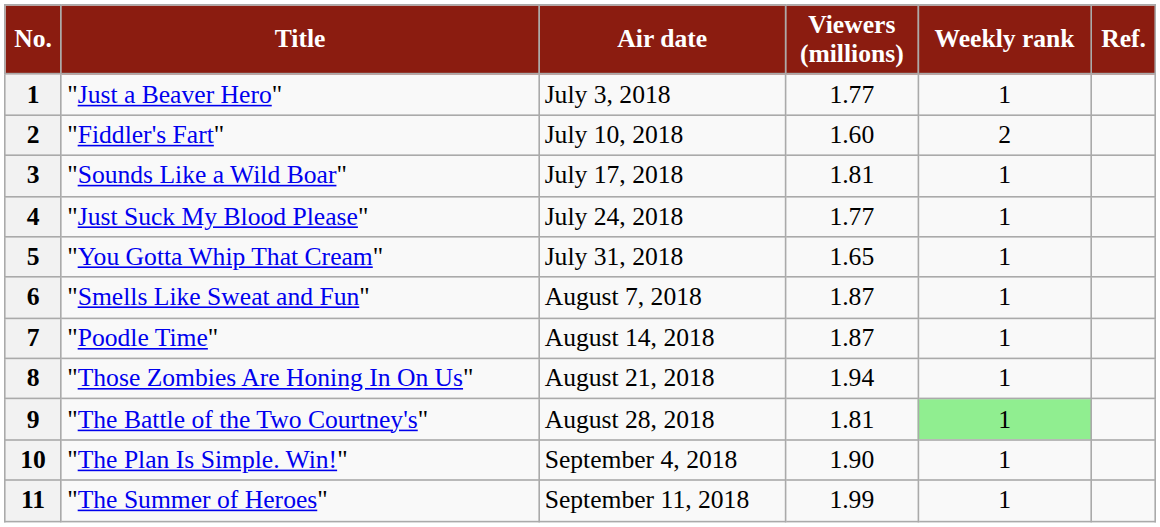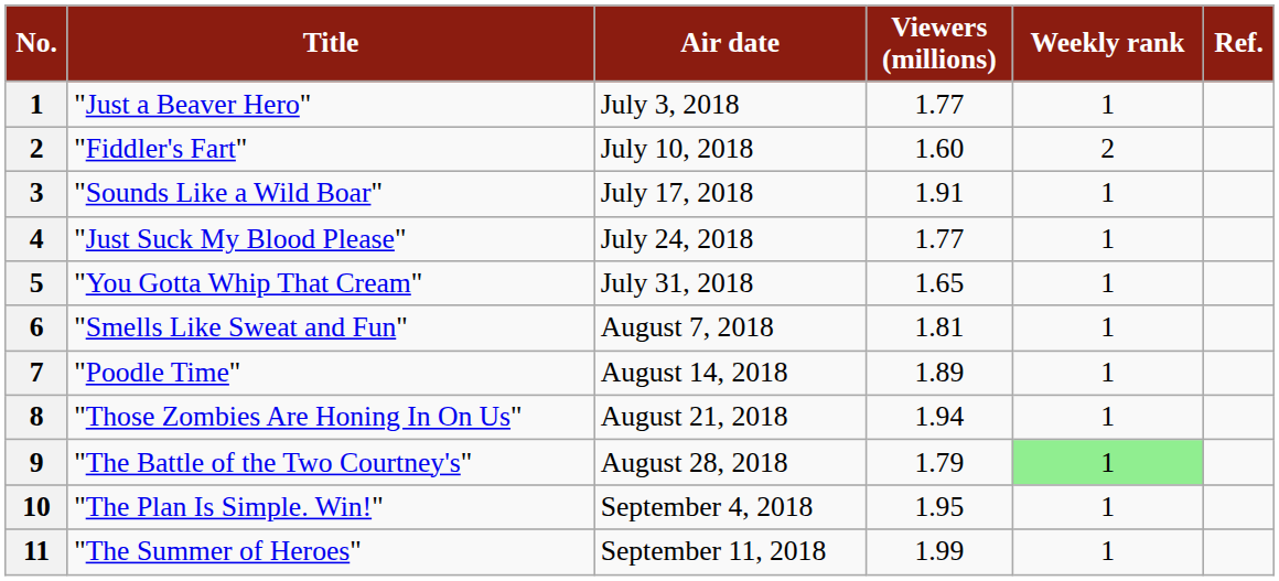 <table class="wikitable" style="text-align:center; width:57%">
 <tr>
 <th style="background:#8b1c10; color:white;">No.</th>
 <th style="background:#8b1c10; color:white;">Title</th>
 <th style="background:#8b1c10; color:white;">Air date</th>
 <th style="background:#8b1c10; color:white;" data-sort-type="number">Viewers <br> (millions)</th>
 <th style="background:#8b1c10; color:white;" data-sort-type="number">Weekly rank</th>
 <th style="background:#8b1c10; color:white;">Ref.</th>
 </tr>
 <tr>
 <th>1</th>
 <td style="text-align:left;">"<a href='#'>Just a Beaver Hero</a>"</td>
 <td style="text-align:left;">July 3, 2018</td>
 <td>1.77</td>
 <td>1</td>
 <td></td>
 </tr>
 <tr>
 <th>2</th>
 <td style="text-align:left;">"<a href='#'>Fiddler's Fart</a>"</td>
 <td style="text-align:left;">July 10, 2018</td>
 <td>1.60</td>
 <td>2</td>
 <td></td>
 </tr>
 <tr>
 <th>3</th>
 <td style="text-align:left;">"<a href='#'>Sounds Like a Wild Boar</a>"</td>
 <td style="text-align:left;">July 17, 2018</td>
-<td>1.81</td>
+<td>1.91</td>
 <td>1</td>
 <td></td>
 </tr>
 <tr>
 <th>4</th>
 <td style="text-align:left;">"<a href='#'>Just Suck My Blood Please</a>"</td>
 <td style="text-align:left;">July 24, 2018</td>
 <td>1.77</td>
 <td>1</td>
 <td></td>
 </tr>
 <tr>
 <th>5</th>
 <td style="text-align:left;">"<a href='#'>You Gotta Whip That Cream</a>"</td>
 <td style="text-align:left;">July 31, 2018</td>
 <td>1.65</td>
 <td>1</td>
 <td></td>
 </tr>
 <tr>
 <th>6</th>
 <td style="text-align:left;">"<a href='#'>Smells Like Sweat and Fun</a>"</td>
 <td style="text-align:left;">August 7, 2018</td>
-<td>1.87</td>
+<td>1.81</td>
 <td>1</td>
 <td></td>
 </tr>
 <tr>
 <th>7</th>
 <td style="text-align:left;">"<a href='#'>Poodle Time</a>"</td>
 <td style="text-align:left;">August 14, 2018</td>
-<td>1.87</td>
+<td>1.89</td>
 <td>1</td>
 <td></td>
 </tr>
 <tr>
 <th>8</th>
 <td style="text-align:left;">"<a href='#'>Those Zombies Are Honing In On Us</a>"</td>
 <td style="text-align:left;">August 21, 2018</td>
 <td>1.94</td>
 <td>1</td>
 <td></td>
 </tr>
 <tr>
 <th>9</th>
 <td style="text-align:left;">"<a href='#'>The Battle of the Two Courtney's</a>"</td>
 <td style="text-align:left;">August 28, 2018</td>
-<td>1.81</td>
+<td>1.79</td>
 <td style="background: lightgreen;">1</td>
 <td></td>
 </tr>
 <tr>
 <th>10</th>
 <td style="text-align:left;">"<a href='#'>The Plan Is Simple. Win!</a>"</td>
 <td style="text-align:left;">September 4, 2018</td>
-<td>1.90</td>
+<td>1.95</td>
 <td>1</td>
 <td></td>
 </tr>
 <tr>
 <th>11</th>
 <td style="text-align:left;">"<a href='#'>The Summer of Heroes</a>"</td>
 <td style="text-align:left;">September 11, 2018</td>
 <td>1.99</td>
 <td>1</td>
 <td></td>
 </tr>
 </table>
